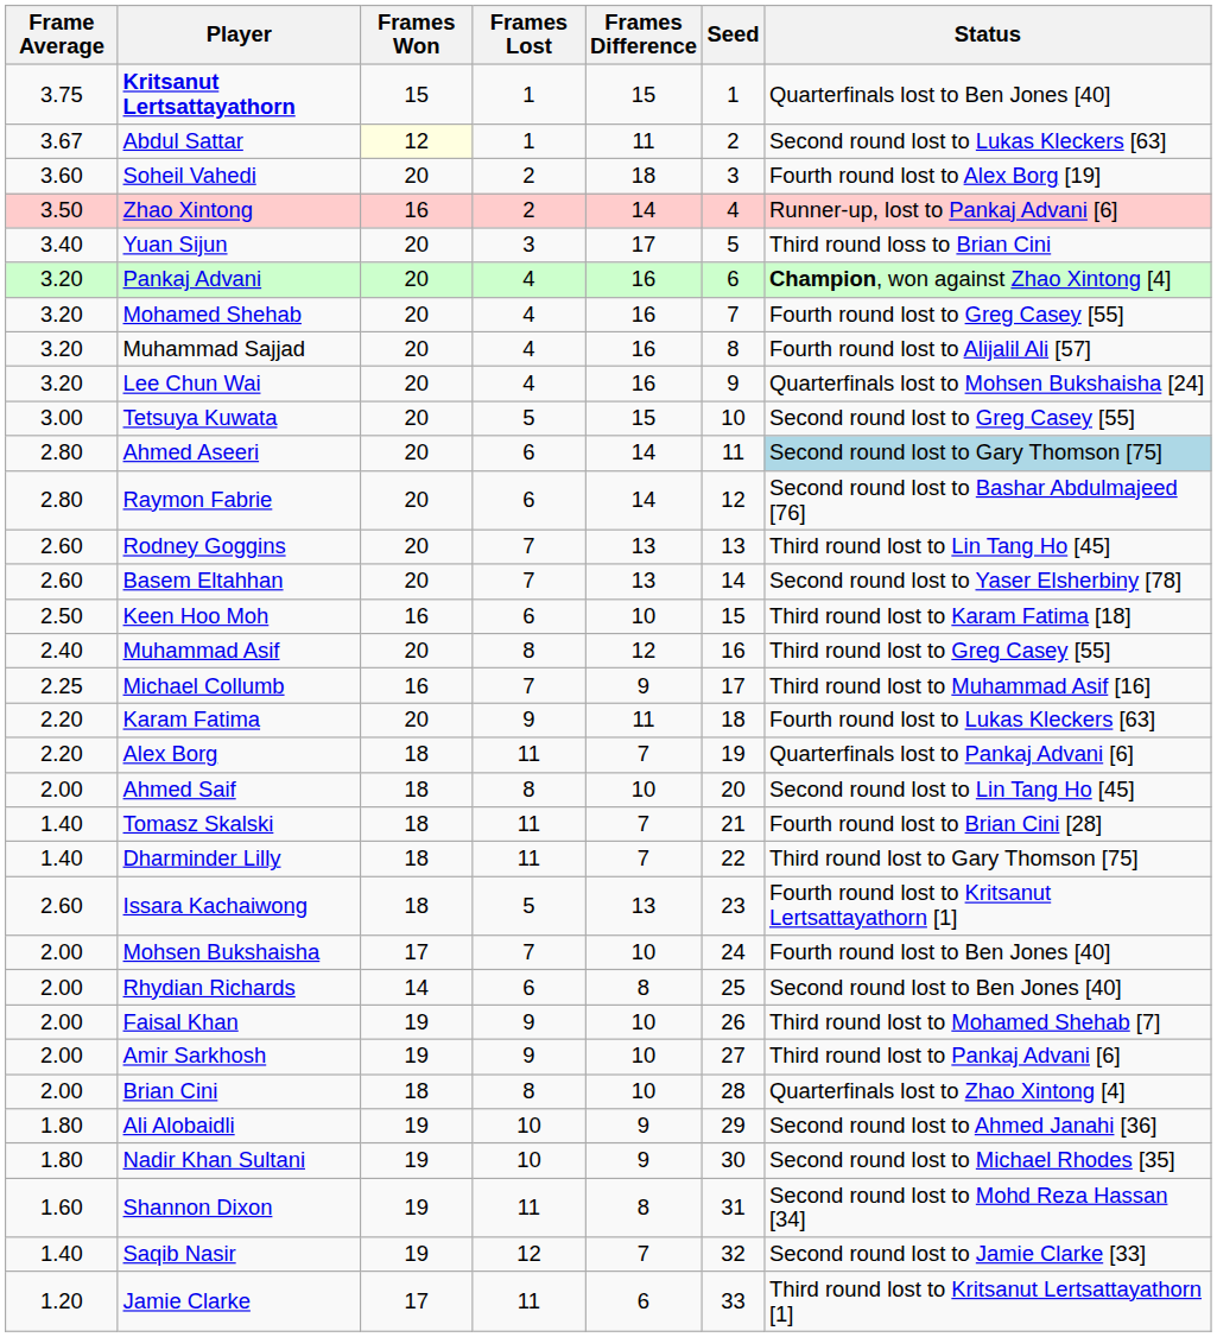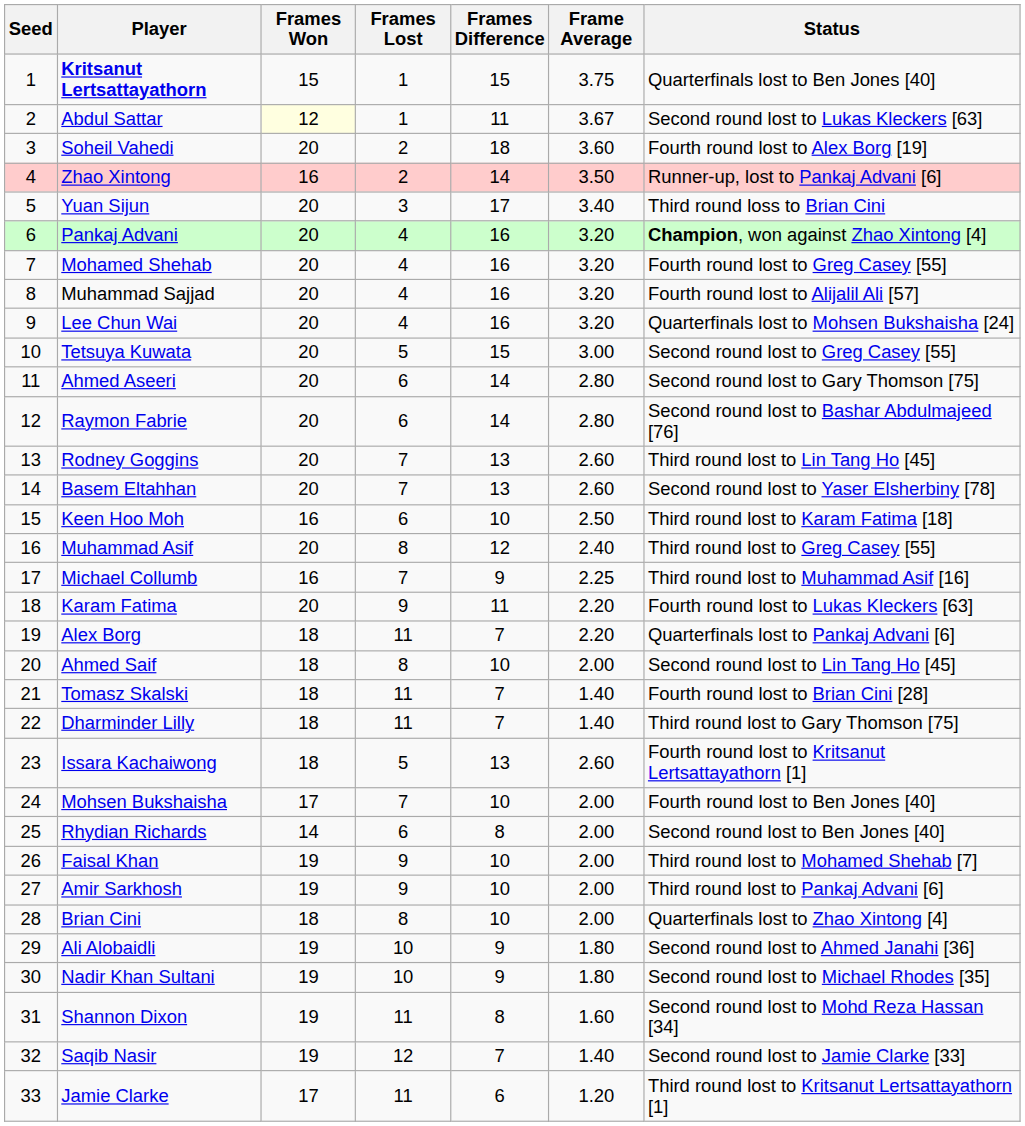 <table class="wikitable sortable" style="text-align:center;">
 <tr>
-<th style="width:75px;">Frame Average</th>
+<th style="width:30px;">Seed</th>
 <th style="width:170px;">Player</th>
 <th style="width:75px;">Frames Won</th>
 <th style="width:75px;">Frames Lost</th>
 <th style="width:75px;">Frames Difference</th>
-<th style="width:30px;">Seed</th>
+<th style="width:75px;">Frame Average</th>
 <th style="width:320px;">Status</th>
 </tr>
 <tr>
-<td>3.75</td>
+<td>1</td>
 <td style="text-align:left;" data-sort-value="Lertsattayathorn"> <strong><a href='#'>Kritsanut Lertsattayathorn</a></strong></td>
 <td>15</td>
 <td>1</td>
 <td>15</td>
-<td>1</td>
+<td>3.75</td>
 <td style="text-align:left;" data-sort-value="1">Quarterfinals lost to  Ben Jones [40]</td>
 </tr>
 <tr>
-<td>3.67</td>
+<td>2</td>
 <td style="text-align:left;" data-sort-value="Sattar"> <a href='#'>Abdul Sattar</a></td>
 <td style="background: lightyellow;">12</td>
 <td>1</td>
 <td>11</td>
-<td>2</td>
+<td>3.67</td>
 <td style="text-align:left;" data-sort-value="2">Second round lost to  <a href='#'>Lukas Kleckers</a> [63]</td>
 </tr>
 <tr>
-<td>3.60</td>
+<td>3</td>
 <td style="text-align:left;" data-sort-value="Vahedi"> <a href='#'>Soheil Vahedi</a></td>
 <td>20</td>
 <td>2</td>
 <td>18</td>
-<td>3</td>
+<td>3.60</td>
 <td style="text-align:left;" data-sort-value="3">Fourth round lost to  <a href='#'>Alex Borg</a> [19]</td>
 </tr>
 <tr style="background:#fcc;">
-<td>3.50</td>
+<td>4</td>
 <td style="text-align:left;" data-sort-value="Xintong"> <a href='#'>Zhao Xintong</a></td>
 <td>16</td>
 <td>2</td>
 <td>14</td>
-<td>4</td>
+<td>3.50</td>
 <td style="text-align:left;" data-sort-value="4">Runner-up, lost to  <a href='#'>Pankaj Advani</a> [6]</td>
 </tr>
 <tr>
-<td>3.40</td>
+<td>5</td>
 <td style="text-align:left;" data-sort-value="Sijun"> <a href='#'>Yuan Sijun</a></td>
 <td>20</td>
 <td>3</td>
 <td>17</td>
-<td>5</td>
+<td>3.40</td>
 <td style="text-align:left;" data-sort-value="7">Third round loss to  <a href='#'>Brian Cini</a></td>
 </tr>
 <tr style="background:#cfc;">
-<td>3.20</td>
+<td>6</td>
 <td style="text-align:left;" data-sort-value="Advani"> <a href='#'>Pankaj Advani</a></td>
 <td>20</td>
 <td>4</td>
 <td>16</td>
-<td>6</td>
+<td>3.20</td>
 <td style="text-align:left;" data-sort-value="5"><strong>Champion</strong>, won against  <a href='#'>Zhao Xintong</a> [4]</td>
 </tr>
 <tr>
-<td>3.20</td>
+<td>7</td>
 <td style="text-align:left;" data-sort-value="Shehab"> <a href='#'>Mohamed Shehab</a></td>
 <td>20</td>
 <td>4</td>
 <td>16</td>
-<td>7</td>
+<td>3.20</td>
 <td style="text-align:left;" data-sort-value="6">Fourth round lost to  <a href='#'>Greg Casey</a> [55]</td>
 </tr>
 <tr>
-<td>3.20</td>
+<td>8</td>
 <td style="text-align:left;" data-sort-value="Sajjad"> Muhammad Sajjad</td>
 <td>20</td>
 <td>4</td>
 <td>16</td>
-<td>8</td>
+<td>3.20</td>
 <td style="text-align:left;">Fourth round lost to  <a href='#'>Alijalil Ali</a> [57]</td>
 </tr>
 <tr>
-<td>3.20</td>
+<td>9</td>
 <td style="text-align:left;" data-sort-value="Lee"> <a href='#'>Lee Chun Wai</a></td>
 <td>20</td>
 <td>4</td>
 <td>16</td>
-<td>9</td>
+<td>3.20</td>
 <td style="text-align:left;" data-sort-value="4">Quarterfinals lost to  <a href='#'>Mohsen Bukshaisha</a> [24]</td>
 </tr>
 <tr>
-<td>3.00</td>
+<td>10</td>
 <td style="text-align:left;" data-sort-value="Kuwata"> <a href='#'>Tetsuya Kuwata</a></td>
 <td>20</td>
 <td>5</td>
 <td>15</td>
-<td>10</td>
+<td>3.00</td>
 <td style="text-align:left;" data-sort-value="7">Second round lost to  <a href='#'>Greg Casey</a> [55]</td>
 </tr>
 <tr>
-<td>2.80</td>
+<td>11</td>
 <td style="text-align:left;" data-sort-value="Aseeri"> <a href='#'>Ahmed Aseeri</a></td>
 <td>20</td>
 <td>6</td>
 <td>14</td>
-<td>11</td>
-<td style="background: lightblue; text-align:left;" data-sort-value="6">Second round lost to  Gary Thomson [75]</td>
+<td>2.80</td>
+<td style="text-align:left;" data-sort-value="6">Second round lost to  Gary Thomson [75]</td>
 </tr>
 <tr>
-<td>2.80</td>
+<td>12</td>
 <td style="text-align:left;" data-sort-value="Fabrie"> <a href='#'>Raymon Fabrie</a></td>
 <td>20</td>
 <td>6</td>
 <td>14</td>
-<td>12</td>
+<td>2.80</td>
 <td style="text-align:left;" data-sort-value="4">Second round lost to  <a href='#'>Bashar Abdulmajeed</a> [76]</td>
 </tr>
 <tr>
-<td>2.60</td>
+<td>13</td>
 <td style="text-align:left;" data-sort-value="Goggins"> <a href='#'>Rodney Goggins</a></td>
 <td>20</td>
 <td>7</td>
 <td>13</td>
-<td>13</td>
+<td>2.60</td>
 <td style="text-align:left;" data-sort-value="6">Third round lost to  <a href='#'>Lin Tang Ho</a> [45]</td>
 </tr>
 <tr>
-<td>2.60</td>
+<td>14</td>
 <td style="text-align:left;" data-sort-value="Eltahhan"> <a href='#'>Basem Eltahhan</a></td>
 <td>20</td>
 <td>7</td>
 <td>13</td>
-<td>14</td>
+<td>2.60</td>
 <td style="text-align:left;" data-sort-value="5">Second round lost to  <a href='#'>Yaser Elsherbiny</a> [78]</td>
 </tr>
 <tr>
-<td>2.50</td>
+<td>15</td>
 <td style="text-align:left;" data-sort-value="Moh"> <a href='#'>Keen Hoo Moh</a></td>
 <td>16</td>
 <td>6</td>
 <td>10</td>
-<td>15</td>
+<td>2.50</td>
 <td style="text-align:left;" data-sort-value="7">Third round lost to  <a href='#'>Karam Fatima</a> [18]</td>
 </tr>
 <tr>
-<td>2.40</td>
+<td>16</td>
 <td style="text-align:left;" data-sort-value="Asif"> <a href='#'>Muhammad Asif</a></td>
 <td>20</td>
 <td>8</td>
 <td>12</td>
-<td>16</td>
+<td>2.40</td>
 <td style="text-align:left;" data-sort-value="5">Third round lost to  <a href='#'>Greg Casey</a> [55]</td>
 </tr>
 <tr>
-<td>2.25</td>
+<td>17</td>
 <td style="text-align:left;" data-sort-value="Collumb"> <a href='#'>Michael Collumb</a></td>
 <td>16</td>
 <td>7</td>
 <td>9</td>
-<td>17</td>
+<td>2.25</td>
 <td style="text-align:left;" data-sort-value="6">Third round lost to  <a href='#'>Muhammad Asif</a> [16]</td>
 </tr>
 <tr>
-<td>2.20</td>
+<td>18</td>
 <td style="text-align:left;" data-sort-value="Fatima"> <a href='#'>Karam Fatima</a></td>
 <td>20</td>
 <td>9</td>
 <td>11</td>
-<td>18</td>
+<td>2.20</td>
 <td style="text-align:left;" data-sort-value="6">Fourth round lost to  <a href='#'>Lukas Kleckers</a> [63]</td>
 </tr>
 <tr>
-<td>2.20</td>
+<td>19</td>
 <td style="text-align:left;" data-sort-value="Borg"> <a href='#'>Alex Borg</a></td>
 <td>18</td>
 <td>11</td>
 <td>7</td>
-<td>19</td>
+<td>2.20</td>
 <td style="text-align:left;" data-sort-value="8">Quarterfinals lost to  <a href='#'>Pankaj Advani</a> [6]</td>
 </tr>
 <tr>
-<td>2.00</td>
+<td>20</td>
 <td style="text-align:left;" data-sort-value="Saif"> <a href='#'>Ahmed Saif</a></td>
 <td>18</td>
 <td>8</td>
 <td>10</td>
-<td>20</td>
+<td>2.00</td>
 <td style="text-align:left;" data-sort-value="5">Second round lost to  <a href='#'>Lin Tang Ho</a> [45]</td>
 </tr>
 <tr>
-<td>1.40</td>
+<td>21</td>
 <td style="text-align:left;" data-sort-value="Skalski"> <a href='#'>Tomasz Skalski</a></td>
 <td>18</td>
 <td>11</td>
 <td>7</td>
-<td>21</td>
+<td>1.40</td>
 <td style="text-align:left;" data-sort-value="3">Fourth round lost to  <a href='#'>Brian Cini</a> [28]</td>
 </tr>
 <tr>
-<td>1.40</td>
+<td>22</td>
 <td style="text-align:left;" data-sort-value="Lilly"> <a href='#'>Dharminder Lilly</a></td>
 <td>18</td>
 <td>11</td>
 <td>7</td>
-<td>22</td>
+<td>1.40</td>
 <td style="text-align:left;" data-sort-value="5">Third round lost to  Gary Thomson [75]</td>
 </tr>
 <tr>
-<td>2.60</td>
+<td>23</td>
 <td style="text-align:left;" data-sort-value="Kachaiwong"> <a href='#'>Issara Kachaiwong</a></td>
 <td>18</td>
 <td>5</td>
 <td>13</td>
-<td>23</td>
+<td>2.60</td>
 <td style="text-align:left;" data-sort-value="5">Fourth round lost to  <a href='#'>Kritsanut Lertsattayathorn</a> [1]</td>
 </tr>
 <tr>
-<td>2.00</td>
+<td>24</td>
 <td style="text-align:left;" data-sort-value="Bukshaisha"> <a href='#'>Mohsen Bukshaisha</a></td>
 <td>17</td>
 <td>7</td>
 <td>10</td>
-<td>24</td>
+<td>2.00</td>
 <td style="text-align:left;" data-sort-value="6">Fourth round lost to  Ben Jones [40]</td>
 </tr>
 <tr>
-<td>2.00</td>
+<td>25</td>
 <td style="text-align:left;" data-sort-value="Richards"> <a href='#'>Rhydian Richards</a></td>
 <td>14</td>
 <td>6</td>
 <td>8</td>
-<td>25</td>
+<td>2.00</td>
 <td style="text-align:left;" data-sort-value="6">Second round lost to  Ben Jones [40]</td>
 </tr>
 <tr>
-<td>2.00</td>
+<td>26</td>
 <td style="text-align:left;" data-sort-value="Khan"> <a href='#'>Faisal Khan</a></td>
 <td>19</td>
 <td>9</td>
 <td>10</td>
-<td>26</td>
+<td>2.00</td>
 <td style="text-align:left;" data-sort-value="5">Third round lost to  <a href='#'>Mohamed Shehab</a> [7]</td>
 </tr>
 <tr>
-<td>2.00</td>
+<td>27</td>
 <td style="text-align:left;" data-sort-value="Sarkhosh"> <a href='#'>Amir Sarkhosh</a></td>
 <td>19</td>
 <td>9</td>
 <td>10</td>
-<td>27</td>
+<td>2.00</td>
 <td style="text-align:left;" data-sort-value="6">Third round lost to  <a href='#'>Pankaj Advani</a> [6]</td>
 </tr>
 <tr>
-<td>2.00</td>
+<td>28</td>
 <td style="text-align:left;" data-sort-value="Cini"> <a href='#'>Brian Cini</a></td>
 <td>18</td>
 <td>8</td>
 <td>10</td>
-<td>28</td>
+<td>2.00</td>
 <td style="text-align:left;" data-sort-value="8">Quarterfinals lost to  <a href='#'>Zhao Xintong</a> [4]</td>
 </tr>
 <tr>
-<td>1.80</td>
+<td>29</td>
 <td style="text-align:left;" data-sort-value="Alobaidli"> <a href='#'>Ali Alobaidli</a></td>
 <td>19</td>
 <td>10</td>
 <td>9</td>
-<td>29</td>
+<td>1.80</td>
 <td style="text-align:left;" data-sort-value="8">Second round lost to  <a href='#'>Ahmed Janahi</a> [36]</td>
 </tr>
 <tr>
-<td>1.80</td>
+<td>30</td>
 <td style="text-align:left;" data-sort-value="Sultani"> <a href='#'>Nadir Khan Sultani</a></td>
 <td>19</td>
 <td>10</td>
 <td>9</td>
-<td>30</td>
+<td>1.80</td>
 <td style="text-align:left;" data-sort-value="7">Second round lost to  <a href='#'>Michael Rhodes</a> [35]</td>
 </tr>
 <tr>
-<td>1.60</td>
+<td>31</td>
 <td style="text-align:left;" data-sort-value="Dixon"> <a href='#'>Shannon Dixon</a></td>
 <td>19</td>
 <td>11</td>
 <td>8</td>
-<td>31</td>
+<td>1.60</td>
 <td style="text-align:left;" data-sort-value="8">Second round lost to  <a href='#'>Mohd Reza Hassan</a> [34]</td>
 </tr>
 <tr>
-<td>1.40</td>
+<td>32</td>
 <td style="text-align:left;" data-sort-value="Nasir"> <a href='#'>Saqib Nasir</a></td>
 <td>19</td>
 <td>12</td>
 <td>7</td>
-<td>32</td>
+<td>1.40</td>
 <td style="text-align:left;" data-sort-value="7">Second round lost to  <a href='#'>Jamie Clarke</a> [33]</td>
 </tr>
 <tr>
-<td>1.20</td>
+<td>33</td>
 <td style="text-align:left;" data-sort-value="Clarke"> <a href='#'>Jamie Clarke</a></td>
 <td>17</td>
 <td>11</td>
 <td>6</td>
-<td>33</td>
+<td>1.20</td>
 <td style="text-align:left;" data-sort-value="4">Third round lost to  <a href='#'>Kritsanut Lertsattayathorn</a> [1]</td>
 </tr>
 </table>
